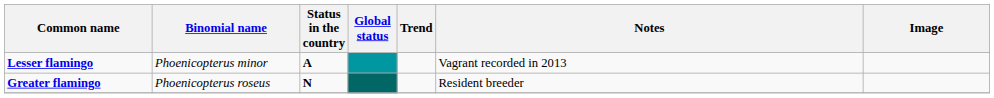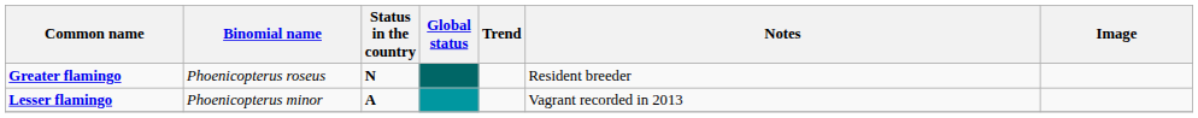 <table class="wikitable sortable">
 <tr>
 <th width="15%">Common name</th>
 <th width="15%"><a href='#'>Binomial name</a></th>
 <th data-sort-type="number" width="1%">Status in the country</th>
 <th width="5%"><a href='#'>Global status</a></th>
 <th width="1%">Trend</th>
 <th class="unsortable">Notes</th>
 <th class="unsortable">Image</th>
 </tr>
 <tr>
+<td><strong><a href='#'>Greater flamingo</a></strong></td>
+<td><em>Phoenicopterus roseus</em></td>
+<td><strong>N</strong></td>
+<td align=center style="background: #006666"></td>
+<td align=center></td>
+<td>Resident breeder</td>
+<td></td>
+</tr>
+<tr>
 <td><strong><a href='#'>Lesser flamingo</a></strong></td>
 <td><em>Phoenicopterus minor</em></td>
 <td><strong>A</strong></td>
 <td align=center style="background: #0097a0"></td>
 <td align=center></td>
 <td>Vagrant recorded in 2013</td>
 <td></td>
 </tr>
 <tr>
-<td><strong><a href='#'>Greater flamingo</a></strong></td>
-<td><em>Phoenicopterus roseus</em></td>
-<td><strong>N</strong></td>
-<td align=center style="background: #006666"></td>
-<td align=center></td>
-<td>Resident breeder</td>
-<td></td>
-</tr>
-<tr>
 </tr>
 </table>
